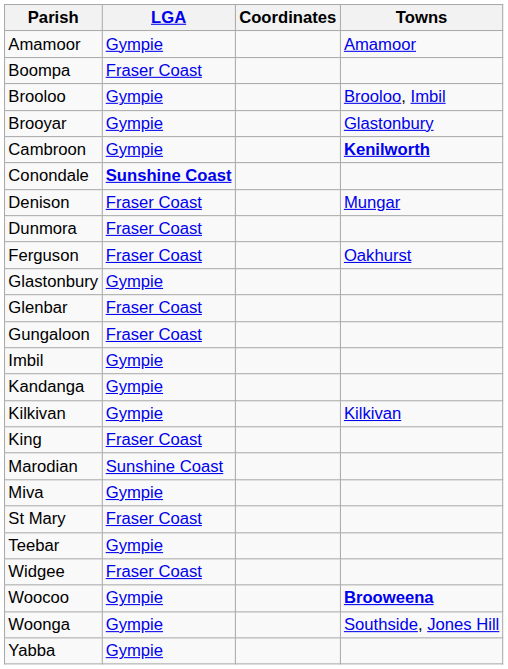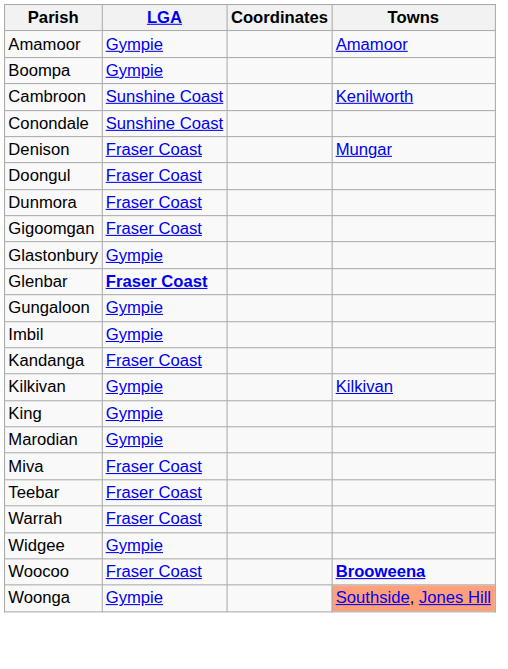 <table class="wikitable sortable">
 <tr>
 <th>Parish</th>
 <th><a href='#'>LGA</a></th>
 <th>Coordinates</th>
 <th>Towns</th>
 </tr>
 <tr>
 <td>Amamoor</td>
 <td><a href='#'>Gympie</a></td>
 <td></td>
 <td><a href='#'>Amamoor</a></td>
 </tr>
 <tr>
 <td>Boompa</td>
-<td><a href='#'>Fraser Coast</a></td>
+<td><a href='#'>Gympie</a></td>
 <td></td>
 <td></td>
 </tr>
 <tr>
-<td>Brooloo</td>
-<td><a href='#'>Gympie</a></td>
+<td>Cambroon</td>
+<td><a href='#'>Sunshine Coast</a></td>
 <td></td>
-<td><a href='#'>Brooloo</a>, <a href='#'>Imbil</a></td>
-</tr>
-<tr>
-<td>Brooyar</td>
-<td><a href='#'>Gympie</a></td>
-<td></td>
-<td><a href='#'>Glastonbury</a></td>
-</tr>
-<tr>
-<td>Cambroon</td>
-<td><a href='#'>Gympie</a></td>
-<td></td>
-<td><strong><a href='#'>Kenilworth</a></strong></td>
+<td><a href='#'>Kenilworth</a></td>
 </tr>
 <tr>
 <td>Conondale</td>
-<td><strong><a href='#'>Sunshine Coast</a></strong></td>
+<td><a href='#'>Sunshine Coast</a></td>
 <td></td>
 <td></td>
 </tr>
 <tr>
 <td>Denison</td>
 <td><a href='#'>Fraser Coast</a></td>
 <td></td>
 <td><a href='#'>Mungar</a></td>
 </tr>
 <tr>
+<td>Doongul</td>
+<td><a href='#'>Fraser Coast</a></td>
+<td></td>
+<td></td>
+</tr>
+<tr>
 <td>Dunmora</td>
 <td><a href='#'>Fraser Coast</a></td>
 <td></td>
 </tr>
 <tr>
-<td>Ferguson</td>
+<td>Gigoomgan</td>
 <td><a href='#'>Fraser Coast</a></td>
 <td></td>
-<td><a href='#'>Oakhurst</a></td>
+<td></td>
 </tr>
 <tr>
 <td>Glastonbury</td>
 <td><a href='#'>Gympie</a></td>
 <td></td>
 <td></td>
 </tr>
 <tr>
 <td>Glenbar</td>
-<td><a href='#'>Fraser Coast</a></td>
+<td><strong><a href='#'>Fraser Coast</a></strong></td>
 <td></td>
 </tr>
 <tr>
 <td>Gungaloon</td>
-<td><a href='#'>Fraser Coast</a></td>
+<td><a href='#'>Gympie</a></td>
 <td></td>
 <td></td>
 </tr>
 <tr>
 <td>Imbil</td>
 <td><a href='#'>Gympie</a></td>
 <td></td>
 <td></td>
 </tr>
 <tr>
 <td>Kandanga</td>
-<td><a href='#'>Gympie</a></td>
+<td><a href='#'>Fraser Coast</a></td>
 <td></td>
 <td></td>
 </tr>
 <tr>
 <td>Kilkivan</td>
 <td><a href='#'>Gympie</a></td>
 <td></td>
 <td><a href='#'>Kilkivan</a></td>
 </tr>
 <tr>
 <td>King</td>
-<td><a href='#'>Fraser Coast</a></td>
+<td><a href='#'>Gympie</a></td>
 <td></td>
 <td></td>
 </tr>
 <tr>
 <td>Marodian</td>
-<td><a href='#'>Sunshine Coast</a></td>
+<td><a href='#'>Gympie</a></td>
 <td></td>
 <td></td>
 </tr>
 <tr>
 <td>Miva</td>
-<td><a href='#'>Gympie</a></td>
-<td></td>
-<td></td>
-</tr>
-<tr>
-<td>St Mary</td>
 <td><a href='#'>Fraser Coast</a></td>
 <td></td>
 <td></td>
 </tr>
 <tr>
 <td>Teebar</td>
+<td><a href='#'>Fraser Coast</a></td>
+<td></td>
+<td></td>
+</tr>
+<tr>
+<td>Warrah</td>
+<td><a href='#'>Fraser Coast</a></td>
+<td></td>
+<td></td>
+</tr>
+<tr>
+<td>Widgee</td>
 <td><a href='#'>Gympie</a></td>
 <td></td>
 <td></td>
 </tr>
 <tr>
-<td>Widgee</td>
+<td>Woocoo</td>
 <td><a href='#'>Fraser Coast</a></td>
-<td></td>
-<td></td>
-</tr>
-<tr>
-<td>Woocoo</td>
-<td><a href='#'>Gympie</a></td>
 <td></td>
 <td><strong><a href='#'>Brooweena</a></strong></td>
 </tr>
 <tr>
 <td>Woonga</td>
 <td><a href='#'>Gympie</a></td>
 <td></td>
-<td><a href='#'>Southside</a>, <a href='#'>Jones Hill</a></td>
-</tr>
-<tr>
-<td>Yabba</td>
-<td><a href='#'>Gympie</a></td>
-<td></td>
-<td></td>
+<td style="background: lightsalmon;"><a href='#'>Southside</a>, <a href='#'>Jones Hill</a></td>
 </tr>
 </table>
